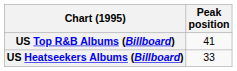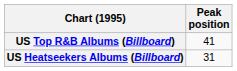 <table class="wikitable sortable plainrowheaders" style="text-align:center">
 <tr>
 <th scope="col">Chart (1995)</th>
 <th scope="col">Peak<br>position</th>
 </tr>
 <tr>
 <th scope="row">US <a href='#'>Top R&B Albums</a> (<em><a href='#'>Billboard</a></em>)</th>
 <td>41</td>
 </tr>
 <tr>
 <th scope="row">US <a href='#'>Heatseekers Albums</a> (<em><a href='#'>Billboard</a></em>)</th>
-<td>33</td>
+<td>31</td>
 </tr>
 </table>
